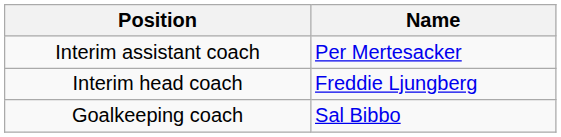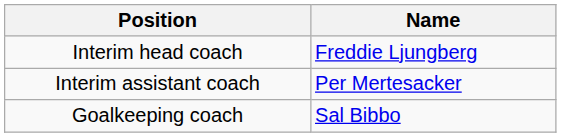 <table class="wikitable" style="text-align:center; width:50%;">
 <tr>
 <th>Position</th>
 <th>Name</th>
 </tr>
 <tr>
+<td>Interim head coach</td>
+<td align="left"> <a href='#'>Freddie Ljungberg</a></td>
+</tr>
+<tr>
 <td>Interim assistant coach</td>
 <td align="left"> <a href='#'>Per Mertesacker</a></td>
-</tr>
-<tr>
-<td>Interim head coach</td>
-<td align="left"> <a href='#'>Freddie Ljungberg</a></td>
 </tr>
 <tr>
 <td>Goalkeeping coach</td>
 <td align="left"> <a href='#'>Sal Bibbo</a></td>
 </tr>
 </table>
